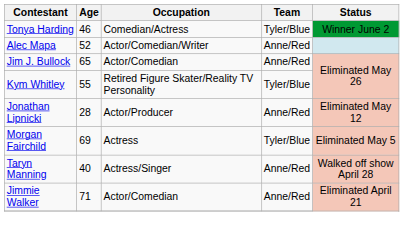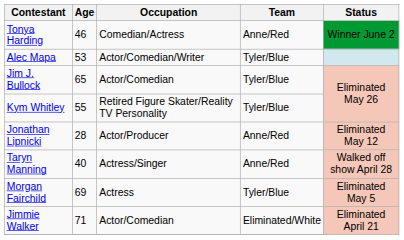 <table class="wikitable"  style="border-collapse:collapse;">
 <tr>
 <th>Contestant</th>
 <th>Age</th>
 <th>Occupation</th>
 <th>Team</th>
 <th>Status</th>
 </tr>
 <tr>
 <td><a href='#'>Tonya Harding</a></td>
 <td>46</td>
 <td>Comedian/Actress</td>
-<td>Tyler/Blue</td>
+<td>Anne/Red</td>
 <td style="background:#093; text-align:center;"><span>Winner June 2</span></td>
 </tr>
 <tr>
 <td><a href='#'>Alec Mapa</a></td>
-<td>52</td>
+<td>53</td>
 <td>Actor/Comedian/Writer</td>
-<td>Anne/Red</td>
+<td>Tyler/Blue</td>
 <td style="background:#d1e8ef; text-align:center;"></td>
 </tr>
 <tr>
 <td><a href='#'>Jim J. Bullock</a></td>
 <td>65</td>
 <td>Actor/Comedian</td>
-<td>Anne/Red</td>
+<td>Tyler/Blue</td>
 <td rowspan="2" style="background:#f4c7b8; text-align:center;">Eliminated May 26</td>
 </tr>
 <tr>
 <td><a href='#'>Kym Whitley</a></td>
 <td>55</td>
 <td>Retired Figure Skater/Reality TV Personality</td>
 <td>Tyler/Blue</td>
 </tr>
 <tr>
 <td><a href='#'>Jonathan Lipnicki</a></td>
 <td>28</td>
 <td>Actor/Producer</td>
 <td>Anne/Red</td>
 <td rowspan=1 style="background:#f4c7b8; text-align:center;">Eliminated May 12</td>
 </tr>
 <tr>
+<td><a href='#'>Taryn Manning</a></td>
+<td>40</td>
+<td>Actress/Singer</td>
+<td>Anne/Red</td>
+<td rowspan=1 style="background:#f4c7b8; text-align:center;">Walked off show April 28</td>
+</tr>
+<tr>
 <td><a href='#'>Morgan Fairchild</a></td>
 <td>69</td>
 <td>Actress</td>
 <td>Tyler/Blue</td>
 <td rowspan=1 style="background:#f4c7b8; text-align:center;">Eliminated May 5</td>
 </tr>
 <tr>
-<td><a href='#'>Taryn Manning</a></td>
-<td>40</td>
-<td>Actress/Singer</td>
-<td>Anne/Red</td>
-<td rowspan=1 style="background:#f4c7b8; text-align:center;">Walked off show April 28</td>
-</tr>
-<tr>
 <td><a href='#'>Jimmie Walker</a></td>
 <td>71</td>
 <td>Actor/Comedian</td>
-<td>Anne/Red</td>
+<td>Eliminated/White</td>
 <td rowspan=2 style="background:#f4c7b8; text-align:center;">Eliminated April 21</td>
 </tr>
 <tr>
 </tr>
 </table>
